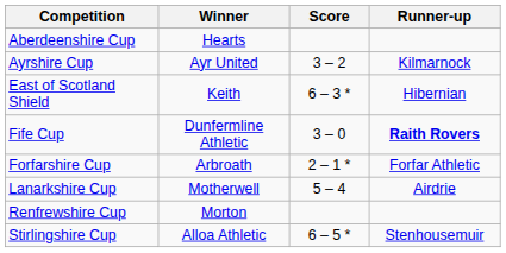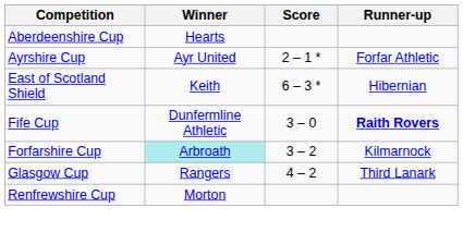 <table class="wikitable" style="text-align: center;">
 <tr>
 <th width=160>Competition</th>
 <th width=135>Winner</th>
 <th width=80>Score</th>
 <th width=135>Runner-up</th>
 </tr>
 <tr>
 <td align=left><a href='#'>Aberdeenshire Cup</a></td>
 <td><a href='#'>Hearts</a></td>
 <td></td>
 <td></td>
 </tr>
 <tr>
 <td align=left><a href='#'>Ayrshire Cup</a></td>
 <td><a href='#'>Ayr United</a></td>
-<td>3 – 2</td>
-<td><a href='#'>Kilmarnock</a></td>
+<td>2 – 1 *</td>
+<td><a href='#'>Forfar Athletic</a></td>
 </tr>
 <tr>
 <td align=left><a href='#'>East of Scotland Shield</a></td>
 <td><a href='#'>Keith</a></td>
 <td>6 – 3 *</td>
 <td><a href='#'>Hibernian</a></td>
 </tr>
 <tr>
 <td align=left><a href='#'>Fife Cup</a></td>
 <td><a href='#'>Dunfermline Athletic</a></td>
 <td>3 – 0</td>
 <td><strong><a href='#'>Raith Rovers</a></strong></td>
 </tr>
 <tr>
 <td align=left><a href='#'>Forfarshire Cup</a></td>
-<td><a href='#'>Arbroath</a></td>
-<td>2 – 1 *</td>
-<td><a href='#'>Forfar Athletic</a></td>
+<td style="background: paleturquoise;"><a href='#'>Arbroath</a></td>
+<td>3 – 2</td>
+<td><a href='#'>Kilmarnock</a></td>
 </tr>
 <tr>
-<td align=left><a href='#'>Lanarkshire Cup</a></td>
-<td><a href='#'>Motherwell</a></td>
-<td>5 – 4</td>
-<td><a href='#'>Airdrie</a></td>
+<td align=left><a href='#'>Glasgow Cup</a></td>
+<td><a href='#'>Rangers</a></td>
+<td>4 – 2 </td>
+<td><a href='#'>Third Lanark</a></td>
 </tr>
 <tr>
 <td align=left><a href='#'>Renfrewshire Cup</a></td>
 <td><a href='#'>Morton</a></td>
 <td></td>
 <td></td>
 </tr>
-<tr>
-<td align=left><a href='#'>Stirlingshire Cup</a></td>
-<td><a href='#'>Alloa Athletic</a></td>
-<td>6 – 5 *</td>
-<td><a href='#'>Stenhousemuir</a></td>
-</tr>
 </table>
